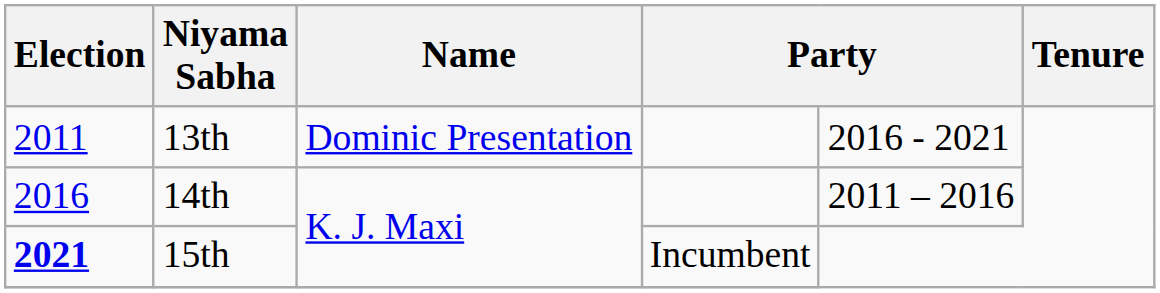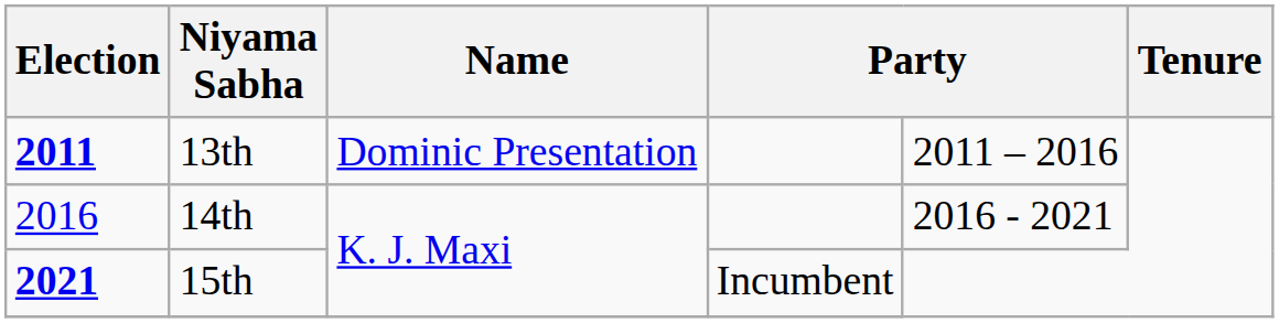 <table class="wikitable sortable">
 <tr>
 <th>Election</th>
 <th>Niyama<br>Sabha</th>
 <th>Name</th>
 <th colspan=2>Party</th>
 <th>Tenure</th>
 </tr>
 <tr>
-<td><a href='#'>2011</a></td>
+<td><strong><a href='#'>2011</a></strong></td>
 <td>13th</td>
 <td><a href='#'>Dominic Presentation</a></td>
 <td></td>
-<td>2016 - 2021</td>
+<td>2011 – 2016</td>
 </tr>
 <tr>
 <td><a href='#'>2016</a></td>
 <td>14th</td>
 <td rowspan="2"><a href='#'>K. J. Maxi</a></td>
 <td></td>
-<td>2011 – 2016</td>
+<td>2016 - 2021</td>
 </tr>
 <tr>
 <td><strong><a href='#'>2021</a></strong></td>
 <td>15th</td>
 <td>Incumbent</td>
 </tr>
 <tr>
 </tr>
 </table>
